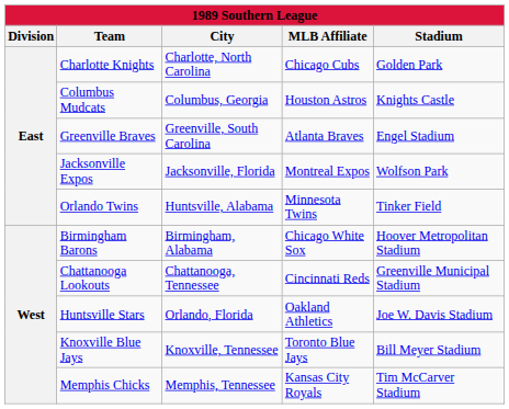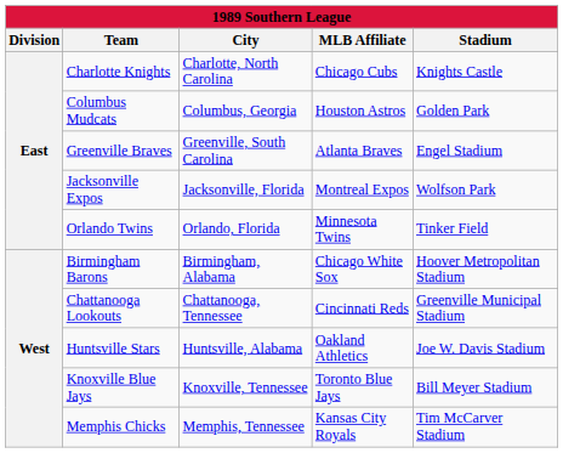 <table class="wikitable" style="width:auto">
 <tr>
 <td bgcolor="#DC143C" align="center" colspan="7"><strong><span>1989 Southern League</span></strong></td>
 </tr>
 <tr>
 <th>Division</th>
 <th>Team</th>
 <th>City</th>
 <th>MLB Affiliate</th>
 <th>Stadium</th>
 </tr>
 <tr>
 <th rowspan="5">East</th>
 <td><a href='#'>Charlotte Knights</a></td>
 <td><a href='#'>Charlotte, North Carolina</a></td>
 <td><a href='#'>Chicago Cubs</a></td>
-<td><a href='#'>Golden Park</a></td>
+<td><a href='#'>Knights Castle</a></td>
 </tr>
 <tr>
 <td><a href='#'>Columbus Mudcats</a></td>
 <td><a href='#'>Columbus, Georgia</a></td>
 <td><a href='#'>Houston Astros</a></td>
-<td><a href='#'>Knights Castle</a></td>
+<td><a href='#'>Golden Park</a></td>
 </tr>
 <tr>
 <td><a href='#'>Greenville Braves</a></td>
 <td><a href='#'>Greenville, South Carolina</a></td>
 <td><a href='#'>Atlanta Braves</a></td>
 <td><a href='#'>Engel Stadium</a></td>
 </tr>
 <tr>
 <td><a href='#'>Jacksonville Expos</a></td>
 <td><a href='#'>Jacksonville, Florida</a></td>
 <td><a href='#'>Montreal Expos</a></td>
 <td><a href='#'>Wolfson Park</a></td>
 </tr>
 <tr>
 <td><a href='#'>Orlando Twins</a></td>
-<td><a href='#'>Huntsville, Alabama</a></td>
+<td><a href='#'>Orlando, Florida</a></td>
 <td><a href='#'>Minnesota Twins</a></td>
 <td><a href='#'>Tinker Field</a></td>
 </tr>
 <tr>
 <th rowspan="5">West</th>
 <td><a href='#'>Birmingham Barons</a></td>
 <td><a href='#'>Birmingham, Alabama</a></td>
 <td><a href='#'>Chicago White Sox</a></td>
 <td><a href='#'>Hoover Metropolitan Stadium</a></td>
 </tr>
 <tr>
 <td><a href='#'>Chattanooga Lookouts</a></td>
 <td><a href='#'>Chattanooga, Tennessee</a></td>
 <td><a href='#'>Cincinnati Reds</a></td>
 <td><a href='#'>Greenville Municipal Stadium</a></td>
 </tr>
 <tr>
 <td><a href='#'>Huntsville Stars</a></td>
-<td><a href='#'>Orlando, Florida</a></td>
+<td><a href='#'>Huntsville, Alabama</a></td>
 <td><a href='#'>Oakland Athletics</a></td>
 <td><a href='#'>Joe W. Davis Stadium</a></td>
 </tr>
 <tr>
 <td><a href='#'>Knoxville Blue Jays</a></td>
 <td><a href='#'>Knoxville, Tennessee</a></td>
 <td><a href='#'>Toronto Blue Jays</a></td>
 <td><a href='#'>Bill Meyer Stadium</a></td>
 </tr>
 <tr>
 <td><a href='#'>Memphis Chicks</a></td>
 <td><a href='#'>Memphis, Tennessee</a></td>
 <td><a href='#'>Kansas City Royals</a></td>
 <td><a href='#'>Tim McCarver Stadium</a></td>
 </tr>
 </table>
